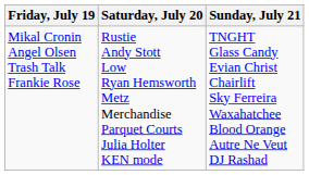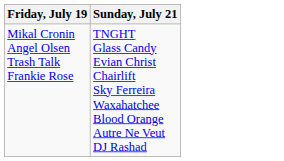 <table class="wikitable">
 <tr>
 <th>Friday, July 19</th>
-<th>Saturday, July 20</th>
 <th>Sunday, July 21</th>
 </tr>
 <tr valign="top">
 <td><a href='#'>Mikal Cronin</a><br><a href='#'>Angel Olsen</a><br><a href='#'>Trash Talk</a><br><a href='#'>Frankie Rose</a></td>
-<td><a href='#'>Rustie</a><br><a href='#'>Andy Stott</a><br><a href='#'>Low</a><br><a href='#'>Ryan Hemsworth</a><br><a href='#'>Metz</a><br>Merchandise<br><a href='#'>Parquet Courts</a><br><a href='#'>Julia Holter</a><br><a href='#'>KEN mode</a></td>
 <td><a href='#'>TNGHT</a><br><a href='#'>Glass Candy</a><br><a href='#'>Evian Christ</a><br><a href='#'>Chairlift</a><br><a href='#'>Sky Ferreira</a><br><a href='#'>Waxahatchee</a><br><a href='#'>Blood Orange</a><br><a href='#'>Autre Ne Veut</a><br><a href='#'>DJ Rashad</a></td>
 </tr>
 </table>
